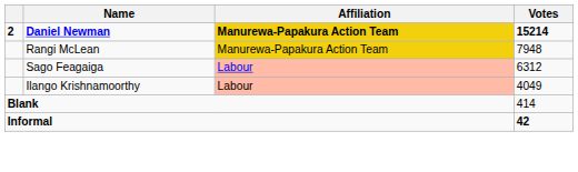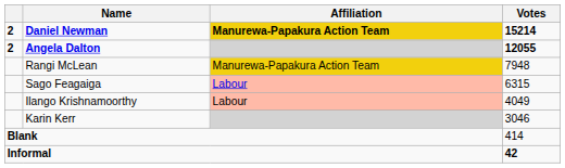 <table class="wikitable sortable" style="width:50em">
 <tr>
 <th></th>
 <th>Name</th>
 <th>Affiliation</th>
 <th>Votes</th>
 </tr>
 <tr>
 <td><strong>2</strong></td>
 <td><a href='#'><strong>Daniel Newman</strong></a></td>
 <td bgcolor=F2D00D><strong>Manurewa-Papakura Action Team</strong></td>
 <td><strong>15214</strong></td>
 </tr>
 <tr>
+<td><strong>2</strong></td>
+<td><strong><a href='#'>Angela Dalton</a></strong></td>
+<td bgcolor="lightgrey"></td>
+<td><strong>12055</strong></td>
+</tr>
+<tr>
 <td></td>
 <td>Rangi McLean</td>
 <td bgcolor=F2D00D>Manurewa-Papakura Action Team</td>
 <td>7948</td>
 </tr>
 <tr>
 <td></td>
 <td>Sago Feagaiga</td>
 <td bgcolor="FFBAA8"><a href='#'>Labour</a></td>
-<td>6312</td>
+<td>6315</td>
 </tr>
 <tr>
 <td></td>
 <td>Ilango Krishnamoorthy</td>
 <td bgcolor="FFBAA8">Labour</td>
 <td>4049</td>
+</tr>
+<tr>
+<td></td>
+<td>Karin Kerr</td>
+<td bgcolor="lightgrey"></td>
+<td>3046</td>
 </tr>
 <tr>
 <td colspan="3"><strong>Blank</strong></td>
 <td>414</td>
 </tr>
 <tr>
 <td colspan="3"><strong>Informal</strong></td>
 <td><strong>42</strong></td>
 </tr>
 </table>
